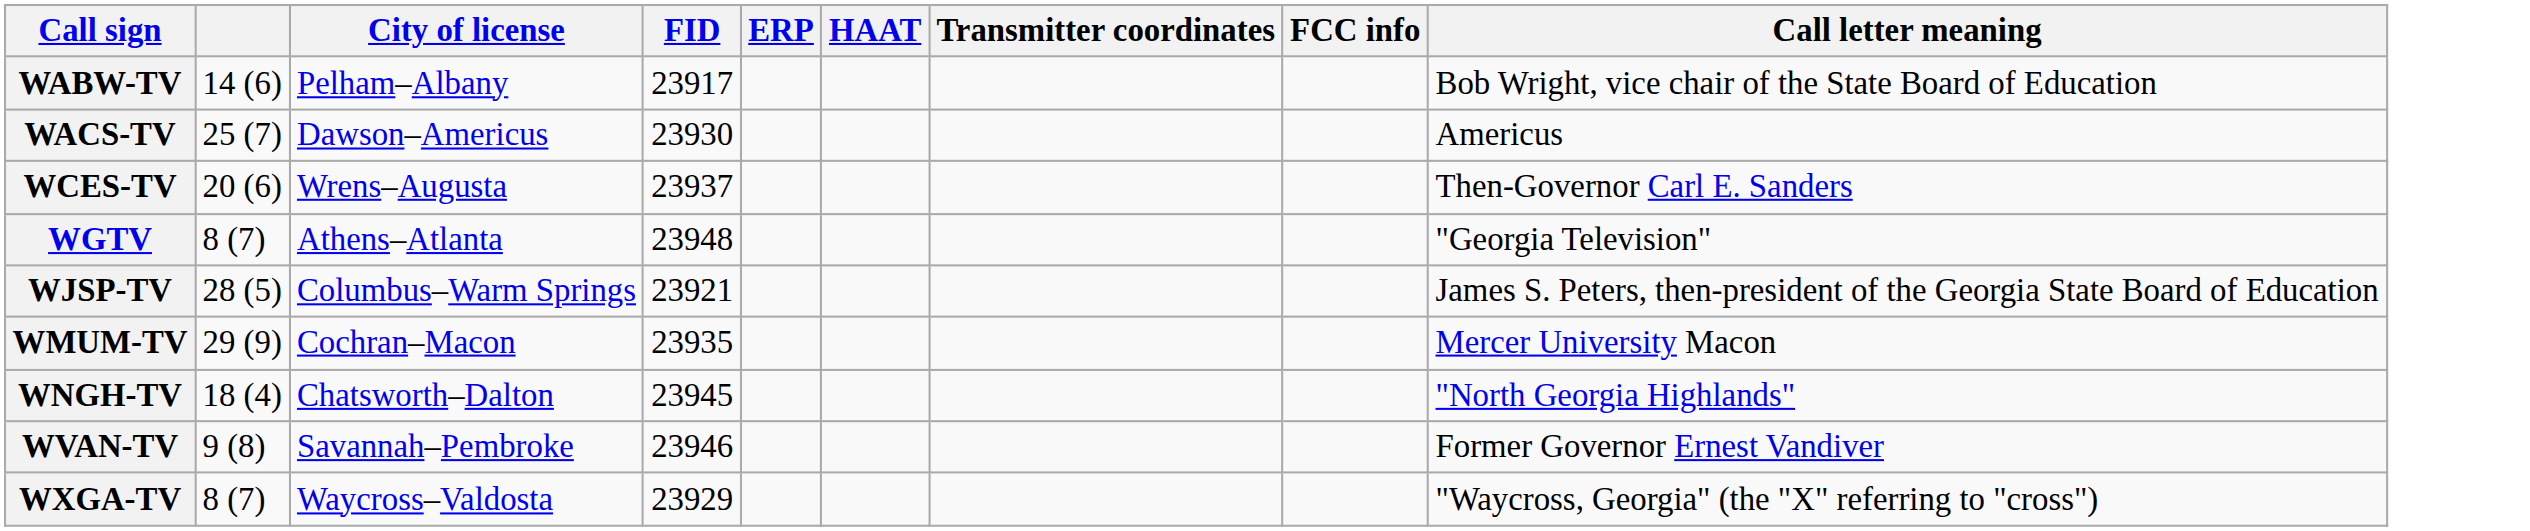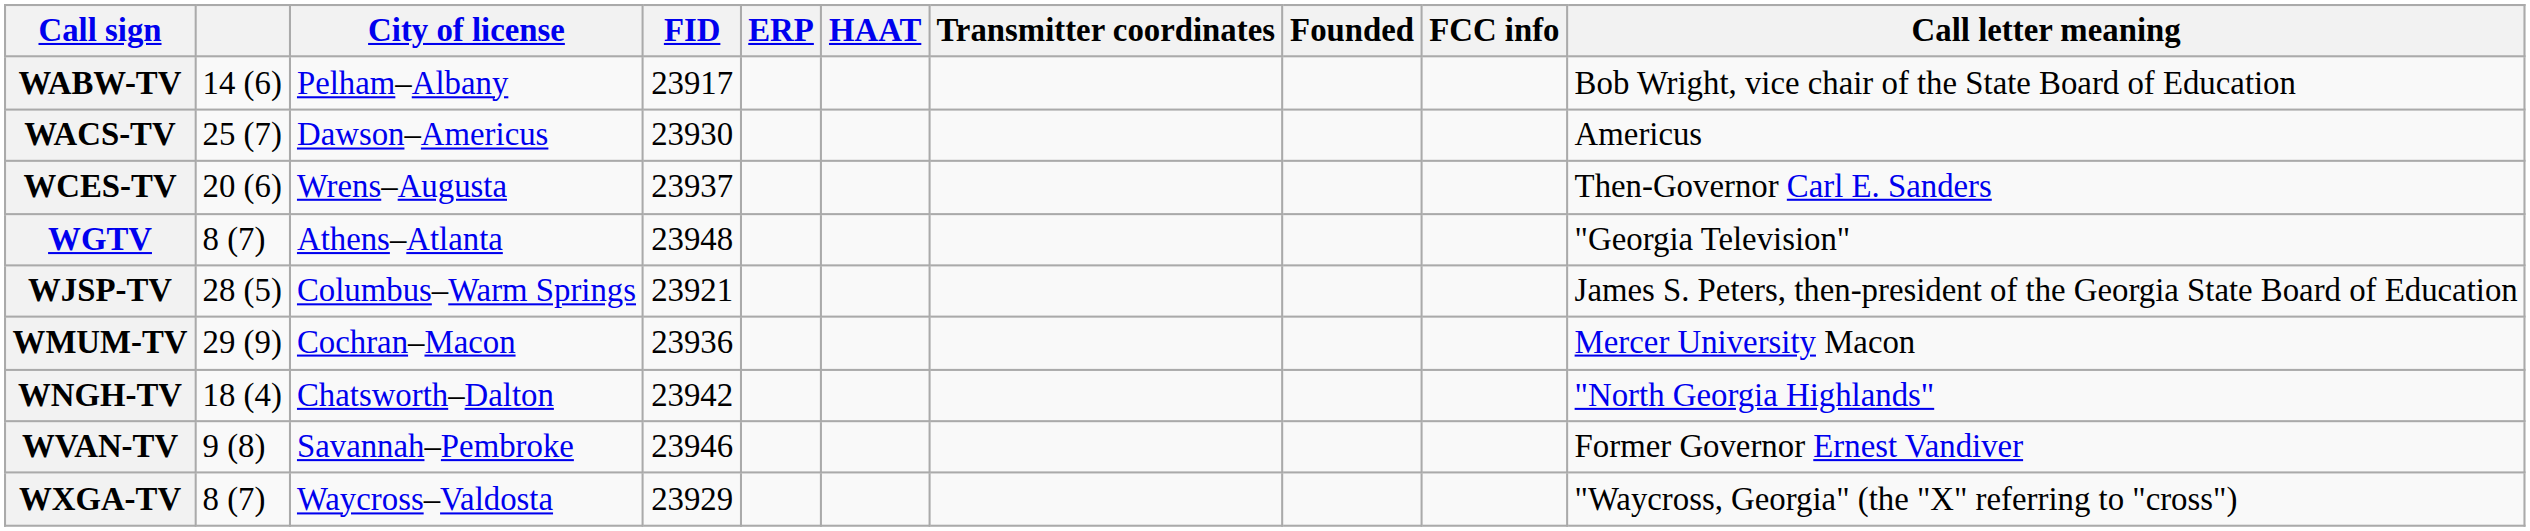 <table class="sortable wikitable">
 <tr>
 <th scope="col"><a href='#'>Call sign</a></th>
 <th scope="col"></th>
 <th scope="col"><a href='#'>City of license</a></th>
 <th scope="col"><a href='#'>FID</a></th>
 <th scope="col"><a href='#'>ERP</a></th>
 <th scope="col"><a href='#'>HAAT</a></th>
 <th scope="col" class="unsortable">Transmitter coordinates</th>
+<th scope="col">Founded</th>
 <th scope="col" class="unsortable">FCC info</th>
 <th scope="col">Call letter meaning</th>
 </tr>
 <tr>
 <th scope="row">WABW-TV</th>
 <td>14 (6)</td>
 <td><a href='#'>Pelham</a>–<a href='#'>Albany</a></td>
 <td>23917</td>
+<td></td>
 <td></td>
 <td></td>
 <td></td>
 <td></td>
 <td>Bob Wright, vice chair of the State Board of Education</td>
 </tr>
 <tr>
 <th scope="row">WACS-TV</th>
 <td>25 (7)</td>
 <td><a href='#'>Dawson</a>–<a href='#'>Americus</a></td>
 <td>23930</td>
 <td></td>
 <td></td>
 <td></td>
 <td></td>
+<td></td>
 <td>Americus</td>
 </tr>
 <tr>
 <th scope="row">WCES-TV</th>
 <td>20 (6)</td>
 <td><a href='#'>Wrens</a>–<a href='#'>Augusta</a></td>
 <td>23937</td>
+<td></td>
 <td></td>
 <td></td>
 <td></td>
 <td></td>
 <td>Then-Governor <a href='#'>Carl E. Sanders</a></td>
 </tr>
 <tr>
 <th scope="row"><a href='#'>WGTV</a></th>
 <td>8 (7)</td>
 <td><a href='#'>Athens</a>–<a href='#'>Atlanta</a></td>
 <td>23948</td>
 <td></td>
 <td></td>
 <td></td>
 <td></td>
+<td></td>
 <td>"Georgia Television"</td>
 </tr>
 <tr>
 <th scope="row">WJSP-TV</th>
 <td>28 (5)</td>
 <td><a href='#'>Columbus</a>–<a href='#'>Warm Springs</a></td>
 <td>23921</td>
 <td></td>
 <td></td>
 <td></td>
 <td></td>
+<td></td>
 <td>James S. Peters, then-president of the Georgia State Board of Education</td>
 </tr>
 <tr>
 <th scope="row">WMUM-TV</th>
 <td>29 (9)</td>
 <td><a href='#'>Cochran</a>–<a href='#'>Macon</a></td>
-<td>23935</td>
+<td>23936</td>
+<td></td>
 <td></td>
 <td></td>
 <td></td>
 <td></td>
 <td><a href='#'>Mercer University</a> Macon</td>
 </tr>
 <tr>
 <th scope="row">WNGH-TV</th>
 <td>18 (4)</td>
 <td><a href='#'>Chatsworth</a>–<a href='#'>Dalton</a></td>
-<td>23945</td>
+<td>23942</td>
+<td></td>
 <td></td>
 <td></td>
 <td></td>
 <td></td>
 <td><a href='#'>"North Georgia Highlands"</a></td>
 </tr>
 <tr>
 <th scope="row">WVAN-TV</th>
 <td>9 (8)</td>
 <td><a href='#'>Savannah</a>–<a href='#'>Pembroke</a></td>
 <td>23946</td>
 <td></td>
 <td></td>
 <td></td>
 <td></td>
+<td></td>
 <td>Former Governor <a href='#'>Ernest Vandiver</a></td>
 </tr>
 <tr>
 <th scope="row">WXGA-TV</th>
 <td>8 (7)</td>
 <td><a href='#'>Waycross</a>–<a href='#'>Valdosta</a></td>
 <td>23929</td>
 <td></td>
 <td></td>
 <td></td>
 <td></td>
+<td></td>
 <td>"Waycross, Georgia" (the "X" referring to "cross")</td>
 </tr>
 </table>
